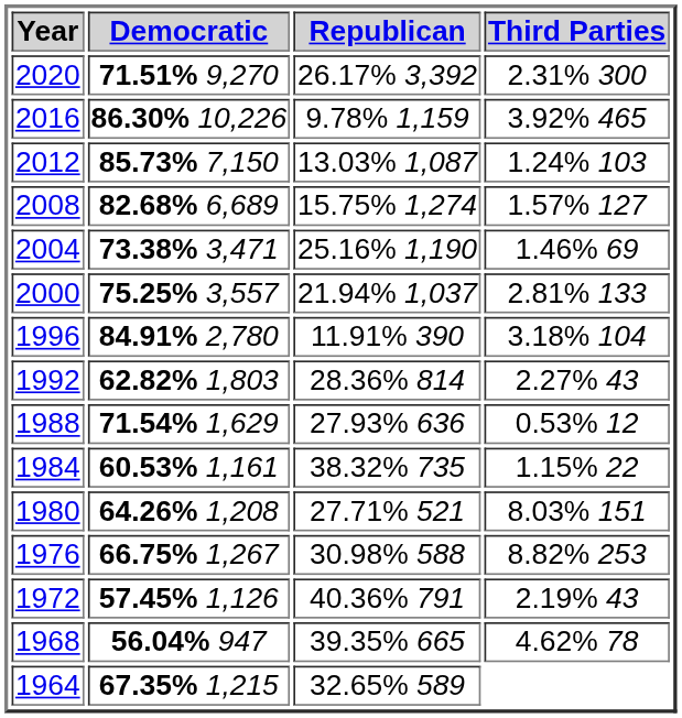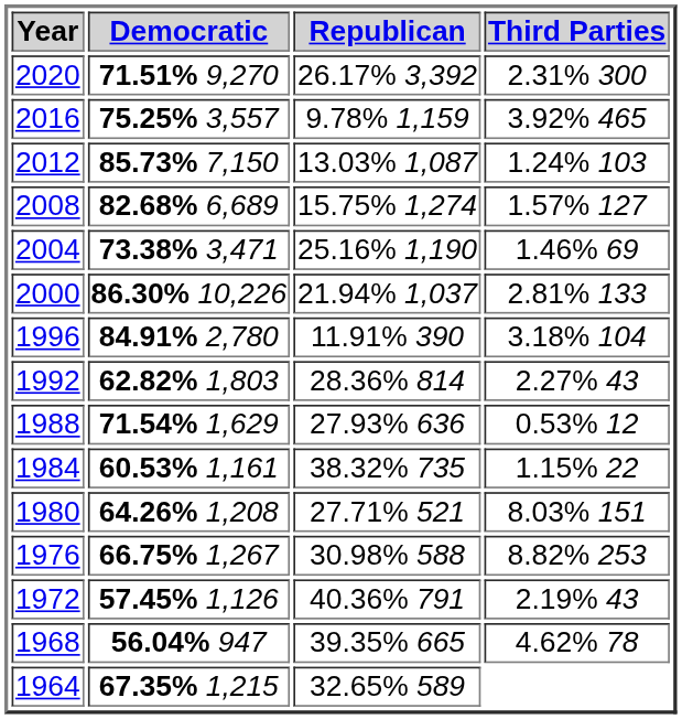 <table border = "2">
 <tr style="background:lightgrey;">
 <th>Year</th>
 <th><a href='#'>Democratic</a></th>
 <th><a href='#'>Republican</a></th>
 <th><a href='#'>Third Parties</a></th>
 </tr>
 <tr>
 <td align="center" ><a href='#'>2020</a></td>
 <td align="center" ><strong>71.51%</strong> <em>9,270</em></td>
 <td align="center" >26.17% <em>3,392</em></td>
 <td align="center" >2.31% <em>300</em></td>
 </tr>
 <tr>
 <td align="center" ><a href='#'>2016</a></td>
-<td align="center" ><strong>86.30%</strong> <em>10,226</em></td>
+<td align="center" ><strong>75.25%</strong> <em>3,557</em></td>
 <td align="center" >9.78% <em>1,159</em></td>
 <td align="center" >3.92% <em>465</em></td>
 </tr>
 <tr>
 <td align="center" ><a href='#'>2012</a></td>
 <td align="center" ><strong>85.73%</strong> <em>7,150</em></td>
 <td align="center" >13.03% <em>1,087</em></td>
 <td align="center" >1.24% <em>103</em></td>
 </tr>
 <tr>
 <td align="center" ><a href='#'>2008</a></td>
 <td align="center" ><strong>82.68%</strong> <em>6,689</em></td>
 <td align="center" >15.75% <em>1,274</em></td>
 <td align="center" >1.57% <em>127</em></td>
 </tr>
 <tr>
 <td align="center" ><a href='#'>2004</a></td>
 <td align="center" ><strong>73.38%</strong> <em>3,471</em></td>
 <td align="center" >25.16% <em>1,190</em></td>
 <td align="center" >1.46% <em>69</em></td>
 </tr>
 <tr>
 <td align="center" ><a href='#'>2000</a></td>
-<td align="center" ><strong>75.25%</strong> <em>3,557</em></td>
+<td align="center" ><strong>86.30%</strong> <em>10,226</em></td>
 <td align="center" >21.94% <em>1,037</em></td>
 <td align="center" >2.81% <em>133</em></td>
 </tr>
 <tr>
 <td align="center" ><a href='#'>1996</a></td>
 <td align="center" ><strong>84.91%</strong> <em>2,780</em></td>
 <td align="center" >11.91% <em>390</em></td>
 <td align="center" >3.18% <em>104</em></td>
 </tr>
 <tr>
 <td align="center" ><a href='#'>1992</a></td>
 <td align="center" ><strong>62.82%</strong> <em>1,803</em></td>
 <td align="center" >28.36% <em>814</em></td>
 <td align="center" >2.27% <em>43</em></td>
 </tr>
 <tr>
 <td align="center" ><a href='#'>1988</a></td>
 <td align="center" ><strong>71.54%</strong> <em>1,629</em></td>
 <td align="center" >27.93% <em>636</em></td>
 <td align="center" >0.53% <em>12</em></td>
 </tr>
 <tr>
 <td align="center" ><a href='#'>1984</a></td>
 <td align="center" ><strong>60.53%</strong> <em>1,161</em></td>
 <td align="center" >38.32% <em>735</em></td>
 <td align="center" >1.15% <em>22</em></td>
 </tr>
 <tr>
 <td align="center" ><a href='#'>1980</a></td>
 <td align="center" ><strong>64.26%</strong> <em>1,208</em></td>
 <td align="center" >27.71% <em>521</em></td>
 <td align="center" >8.03% <em>151</em></td>
 </tr>
 <tr>
 <td align="center" ><a href='#'>1976</a></td>
 <td align="center" ><strong>66.75%</strong> <em>1,267</em></td>
 <td align="center" >30.98% <em>588</em></td>
 <td align="center" >8.82% <em>253</em></td>
 </tr>
 <tr>
 <td align="center" ><a href='#'>1972</a></td>
 <td align="center" ><strong>57.45%</strong> <em>1,126</em></td>
 <td align="center" >40.36% <em>791</em></td>
 <td align="center" >2.19% <em>43</em></td>
 </tr>
 <tr>
 <td align="center" ><a href='#'>1968</a></td>
 <td align="center" ><strong>56.04%</strong> <em>947</em></td>
 <td align="center" >39.35% <em>665</em></td>
 <td align="center" >4.62% <em>78</em></td>
 </tr>
 <tr>
 <td align="center" ><a href='#'>1964</a></td>
 <td align="center" ><strong>67.35%</strong> <em>1,215</em></td>
 <td align="center" >32.65% <em>589</em></td>
 </tr>
 </table>
